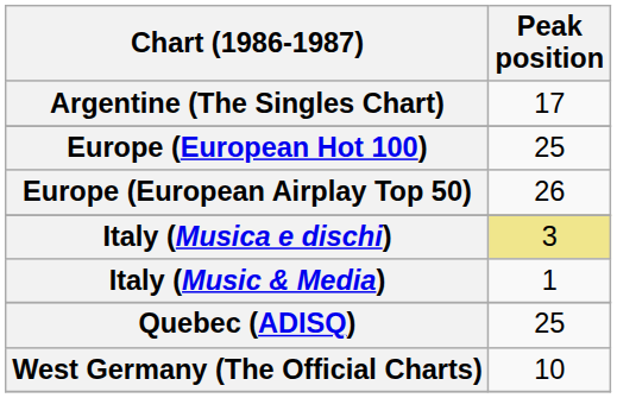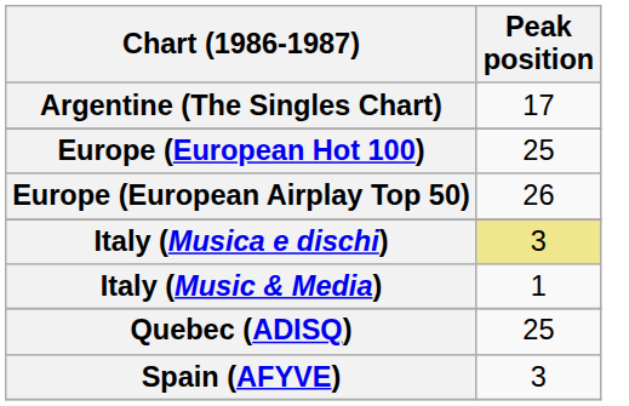 <table class="wikitable sortable plainrowheaders">
 <tr>
 <th>Chart (1986-1987)</th>
 <th>Peak<br>position</th>
 </tr>
 <tr>
 <th scope="row">Argentine (The Singles Chart)</th>
 <td align="center">17</td>
 </tr>
 <tr>
 </tr>
 <tr>
 <th scope="row">Europe (<a href='#'>European Hot 100</a>)</th>
 <td align="center">25</td>
 </tr>
 <tr>
 <th scope="row">Europe (European Airplay Top 50)</th>
 <td style="text-align:center;">26</td>
 </tr>
 <tr>
 </tr>
 <tr>
 <th scope="row">Italy (<em><a href='#'>Musica e dischi</a></em>)</th>
 <td align="center" style="background: khaki;">3</td>
 </tr>
 <tr>
 <th scope="row">Italy  (<em><a href='#'>Music & Media</a></em>)</th>
 <td align="center">1</td>
 </tr>
 <tr>
 </tr>
 <tr>
 <th scope="row">Quebec (<a href='#'>ADISQ</a>)</th>
 <td align="center">25</td>
 </tr>
 <tr>
-<th scope="row">West Germany (The Official Charts)</th>
-<td align="center">10</td>
+<th scope="row">Spain (<a href='#'>AFYVE</a>)</th>
+<td align="center">3</td>
 </tr>
 <tr>
 </tr>
 </table>
